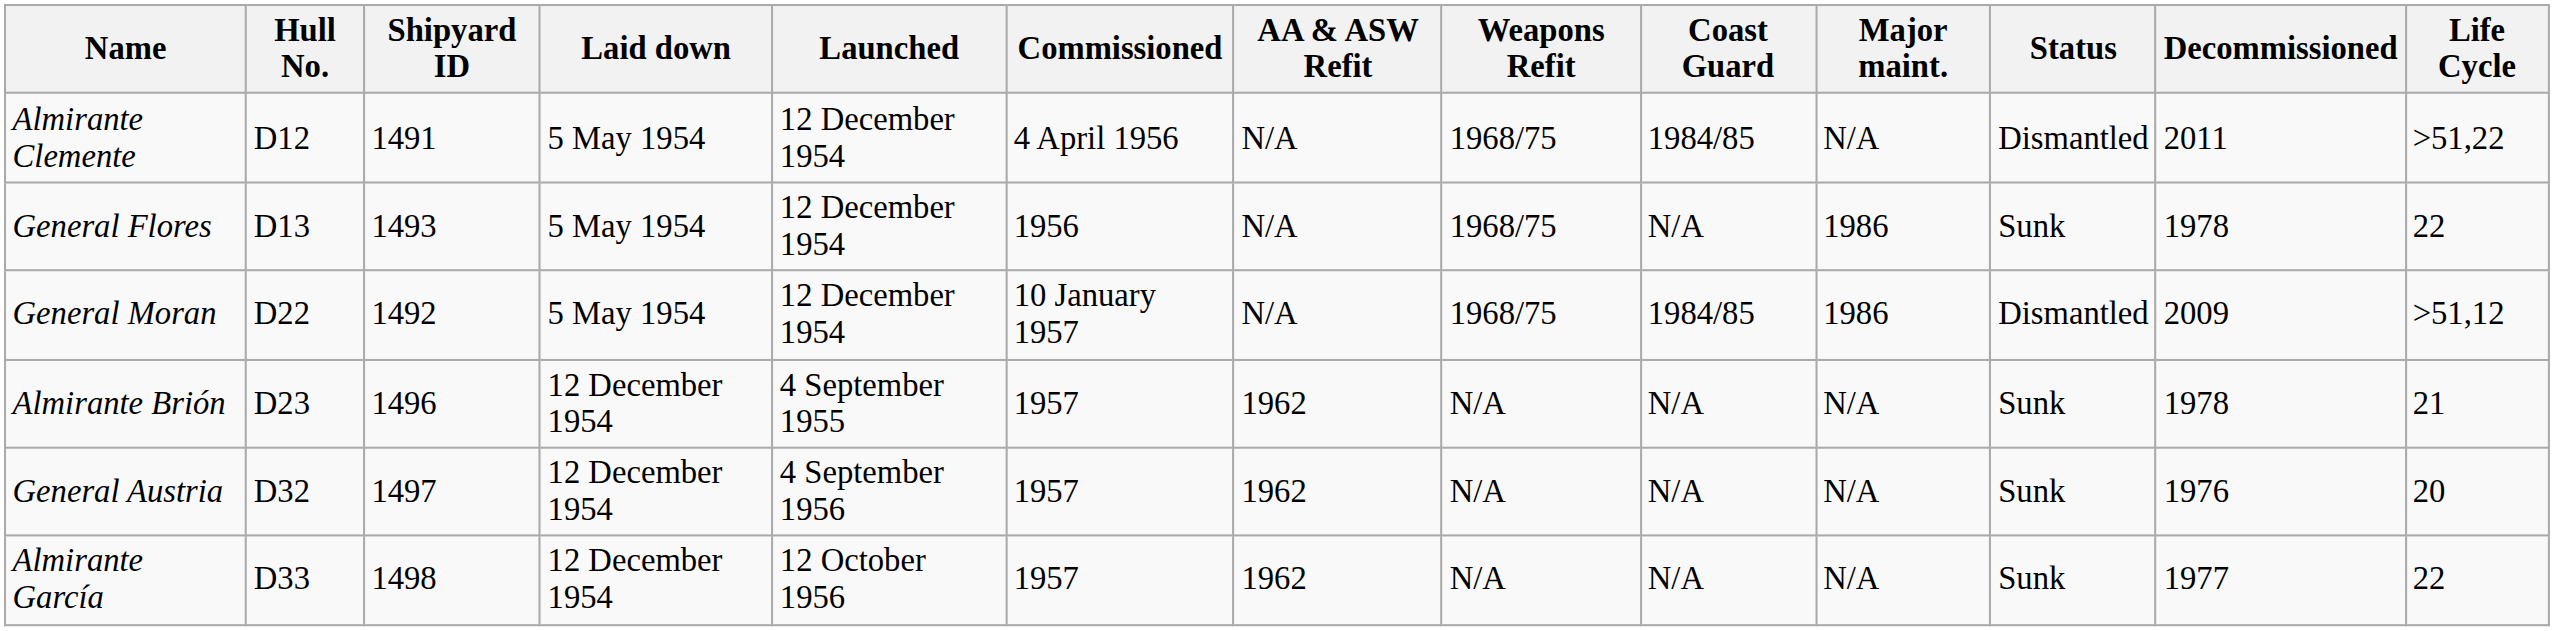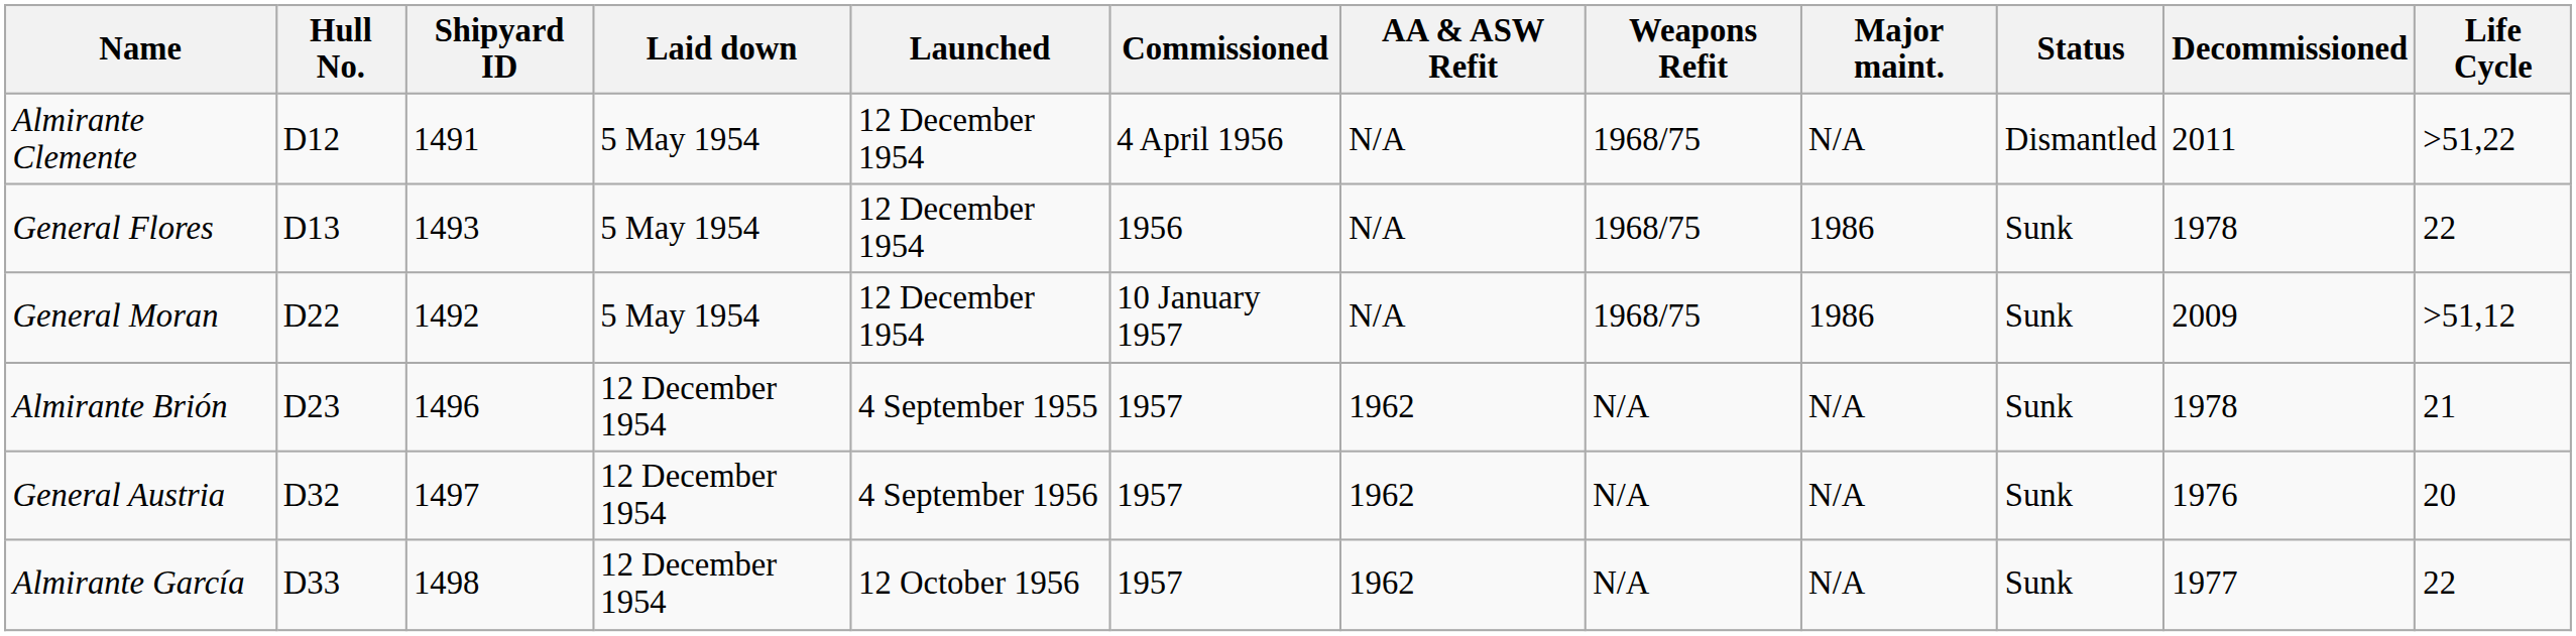 <table class="wikitable">
 <tr>
 <th>Name</th>
 <th>Hull No.</th>
 <th>Shipyard ID</th>
 <th>Laid down</th>
 <th>Launched</th>
 <th>Commissioned</th>
 <th>AA & ASW Refit</th>
 <th>Weapons Refit</th>
-<th>Coast Guard</th>
 <th>Major maint.</th>
 <th>Status</th>
 <th>Decommissioned</th>
 <th>Life Cycle</th>
 </tr>
 <tr>
 <td><em>Almirante Clemente</em></td>
 <td>D12</td>
 <td>1491</td>
 <td>5 May 1954</td>
 <td>12 December 1954</td>
 <td>4 April 1956</td>
 <td>N/A</td>
 <td>1968/75</td>
-<td>1984/85</td>
 <td>N/A</td>
 <td>Dismantled</td>
 <td>2011</td>
 <td>>51,22</td>
 </tr>
 <tr>
 <td><em>General Flores</em></td>
 <td>D13</td>
 <td>1493</td>
 <td>5 May 1954</td>
 <td>12 December 1954</td>
 <td>1956</td>
 <td>N/A</td>
 <td>1968/75</td>
-<td>N/A</td>
 <td>1986</td>
 <td>Sunk</td>
 <td>1978</td>
 <td>22</td>
 </tr>
 <tr>
 <td><em>General Moran</em></td>
 <td>D22</td>
 <td>1492</td>
 <td>5 May 1954</td>
 <td>12 December 1954</td>
 <td>10 January 1957</td>
 <td>N/A</td>
 <td>1968/75</td>
-<td>1984/85</td>
 <td>1986</td>
-<td>Dismantled</td>
+<td>Sunk</td>
 <td>2009</td>
 <td>>51,12</td>
 </tr>
 <tr>
 <td><em>Almirante Brión</em></td>
 <td>D23</td>
 <td>1496</td>
 <td>12 December 1954</td>
 <td>4 September 1955</td>
 <td>1957</td>
 <td>1962</td>
-<td>N/A</td>
 <td>N/A</td>
 <td>N/A</td>
 <td>Sunk</td>
 <td>1978</td>
 <td>21</td>
 </tr>
 <tr>
 <td><em>General Austria</em></td>
 <td>D32</td>
 <td>1497</td>
 <td>12 December 1954</td>
 <td>4 September 1956</td>
 <td>1957</td>
 <td>1962</td>
 <td>N/A</td>
 <td>N/A</td>
-<td>N/A</td>
 <td>Sunk</td>
 <td>1976</td>
 <td>20</td>
 </tr>
 <tr>
 <td><em>Almirante García</em></td>
 <td>D33</td>
 <td>1498</td>
 <td>12 December 1954</td>
 <td>12 October 1956</td>
 <td>1957</td>
 <td>1962</td>
 <td>N/A</td>
 <td>N/A</td>
-<td>N/A</td>
 <td>Sunk</td>
 <td>1977</td>
 <td>22</td>
 </tr>
 </table>
